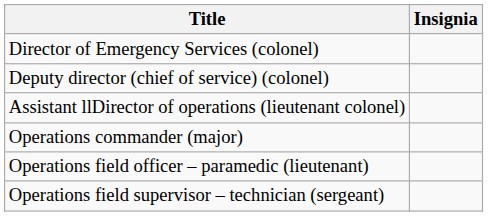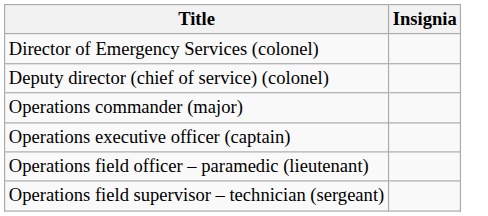 <table class="wikitable">
 <tr>
 <th>Title</th>
 <th>Insignia</th>
 </tr>
 <tr>
 <td>Director of Emergency Services (colonel)</td>
 <td></td>
 </tr>
 <tr in charge of EMS>
 <td>Deputy director (chief of service) (colonel)</td>
 <td></td>
 </tr>
 <tr>
-<td>Assistant llDirector of operations (lieutenant colonel)</td>
+<td>Operations commander (major)</td>
 <td></td>
 </tr>
 <tr>
-<td>Operations commander (major)</td>
+<td>Operations executive officer (captain)</td>
 <td></td>
 </tr>
 <tr>
 <td>Operations field officer – paramedic (lieutenant)</td>
 <td></td>
 </tr>
 <tr>
 <td>Operations field supervisor – technician (sergeant)</td>
 <td></td>
 </tr>
 </table>
